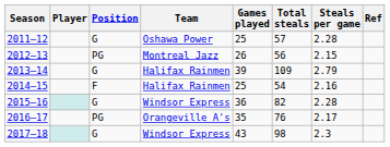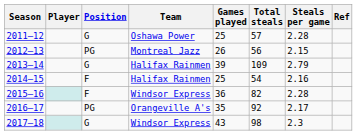 <table class="wikitable sortable">
 <tr>
 <th scope="col">Season</th>
 <th scope="col">Player</th>
 <th scope="col"><a href='#'>Position</a></th>
 <th scope="col">Team</th>
 <th scope="col">Games<br>played</th>
 <th scope="col">Total<br>steals</th>
 <th scope="col">Steals<br> per game</th>
 <th scope="col" class="unsortable">Ref</th>
 </tr>
 <tr>
 <td><a href='#'>2011–12</a></td>
 <td></td>
 <td>G</td>
 <td><a href='#'>Oshawa Power</a></td>
 <td>25</td>
 <td>57</td>
 <td>2.28</td>
 <td align=center></td>
 </tr>
 <tr>
 <td><a href='#'>2012–13</a></td>
 <td></td>
 <td>PG</td>
 <td><a href='#'>Montreal Jazz</a></td>
 <td>26</td>
 <td>56</td>
 <td>2.15</td>
 <td align=center></td>
 </tr>
 <tr>
 <td><a href='#'>2013–14</a></td>
 <td></td>
 <td>G</td>
 <td><a href='#'>Halifax Rainmen</a></td>
 <td>39</td>
 <td>109</td>
 <td>2.79</td>
 <td align=center></td>
 </tr>
 <tr>
 <td><a href='#'>2014–15</a></td>
 <td></td>
 <td>F</td>
 <td><a href='#'>Halifax Rainmen</a></td>
 <td>25</td>
 <td>54</td>
 <td>2.16</td>
 <td align=center></td>
 </tr>
 <tr>
 <td><a href='#'>2015–16</a></td>
 <td style="background-color:#CFECEC"></td>
-<td>G</td>
+<td>F</td>
 <td><a href='#'>Windsor Express</a></td>
 <td>36</td>
 <td>82</td>
 <td>2.28</td>
 <td align=center></td>
 </tr>
 <tr>
 <td><a href='#'>2016–17</a></td>
 <td></td>
 <td>PG</td>
 <td><a href='#'>Orangeville A's</a></td>
 <td>35</td>
-<td>76</td>
+<td>92</td>
 <td>2.17</td>
 <td align=center></td>
 </tr>
 <tr>
 <td><a href='#'>2017–18</a></td>
 <td style="background-color:#CFECEC"></td>
 <td>G</td>
 <td><a href='#'>Windsor Express</a></td>
 <td>43</td>
 <td>98</td>
 <td>2.3</td>
 <td align=center></td>
 </tr>
 </table>
